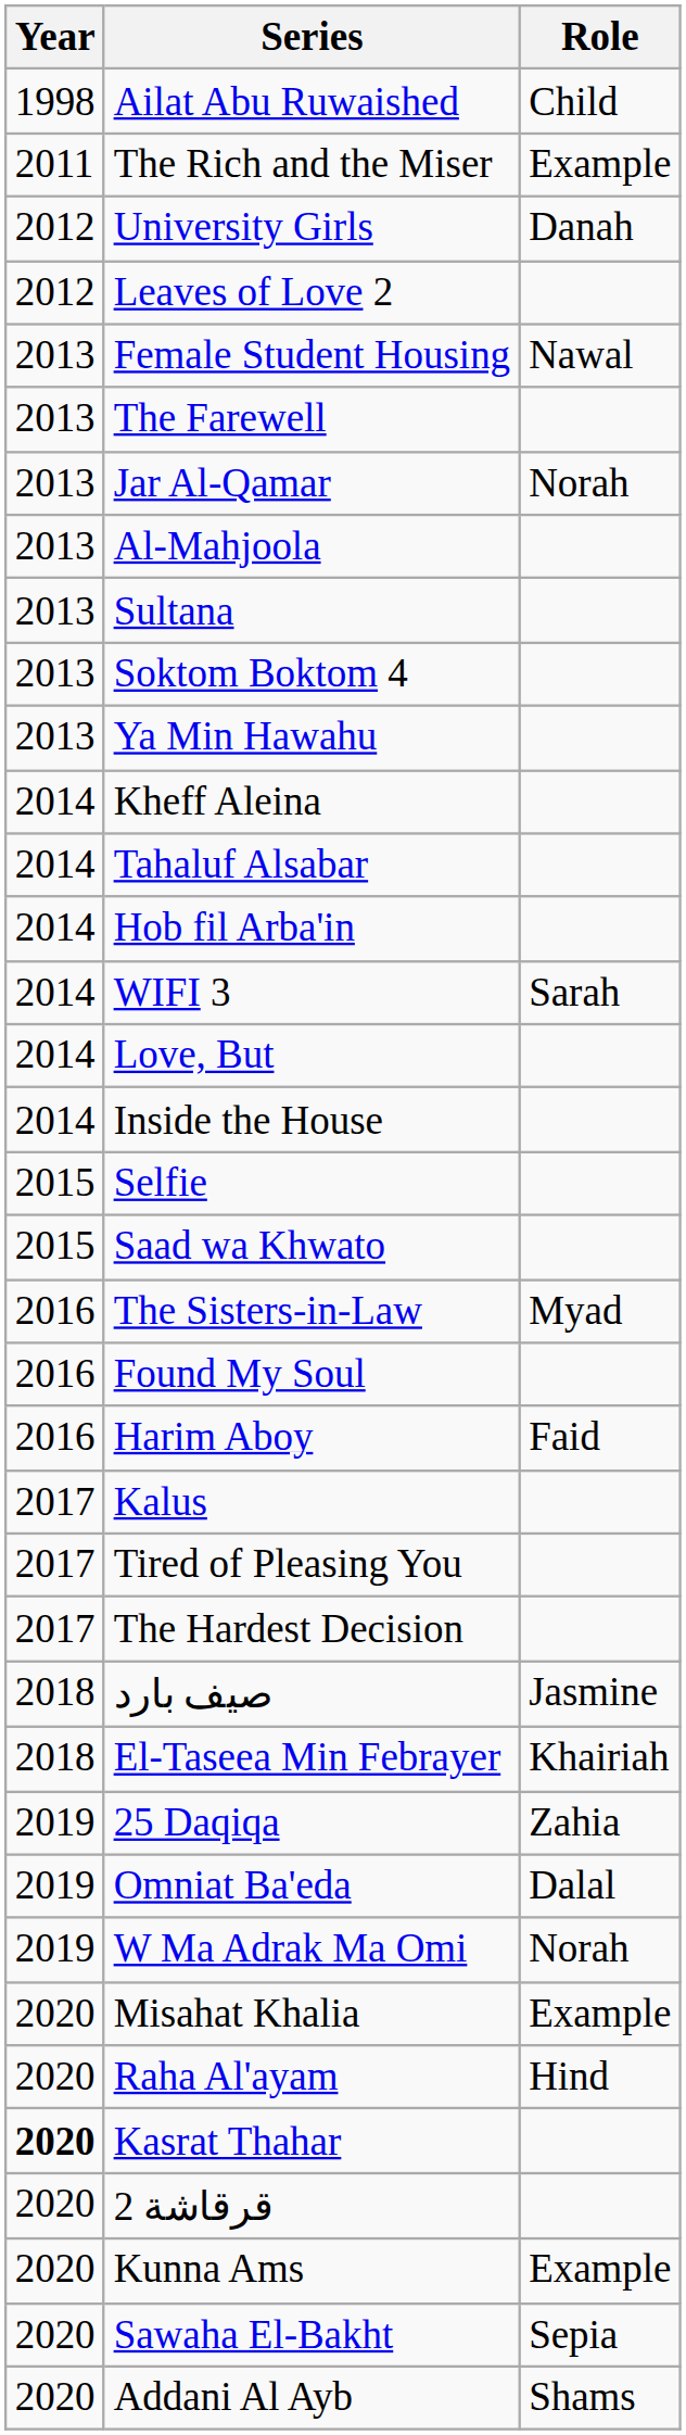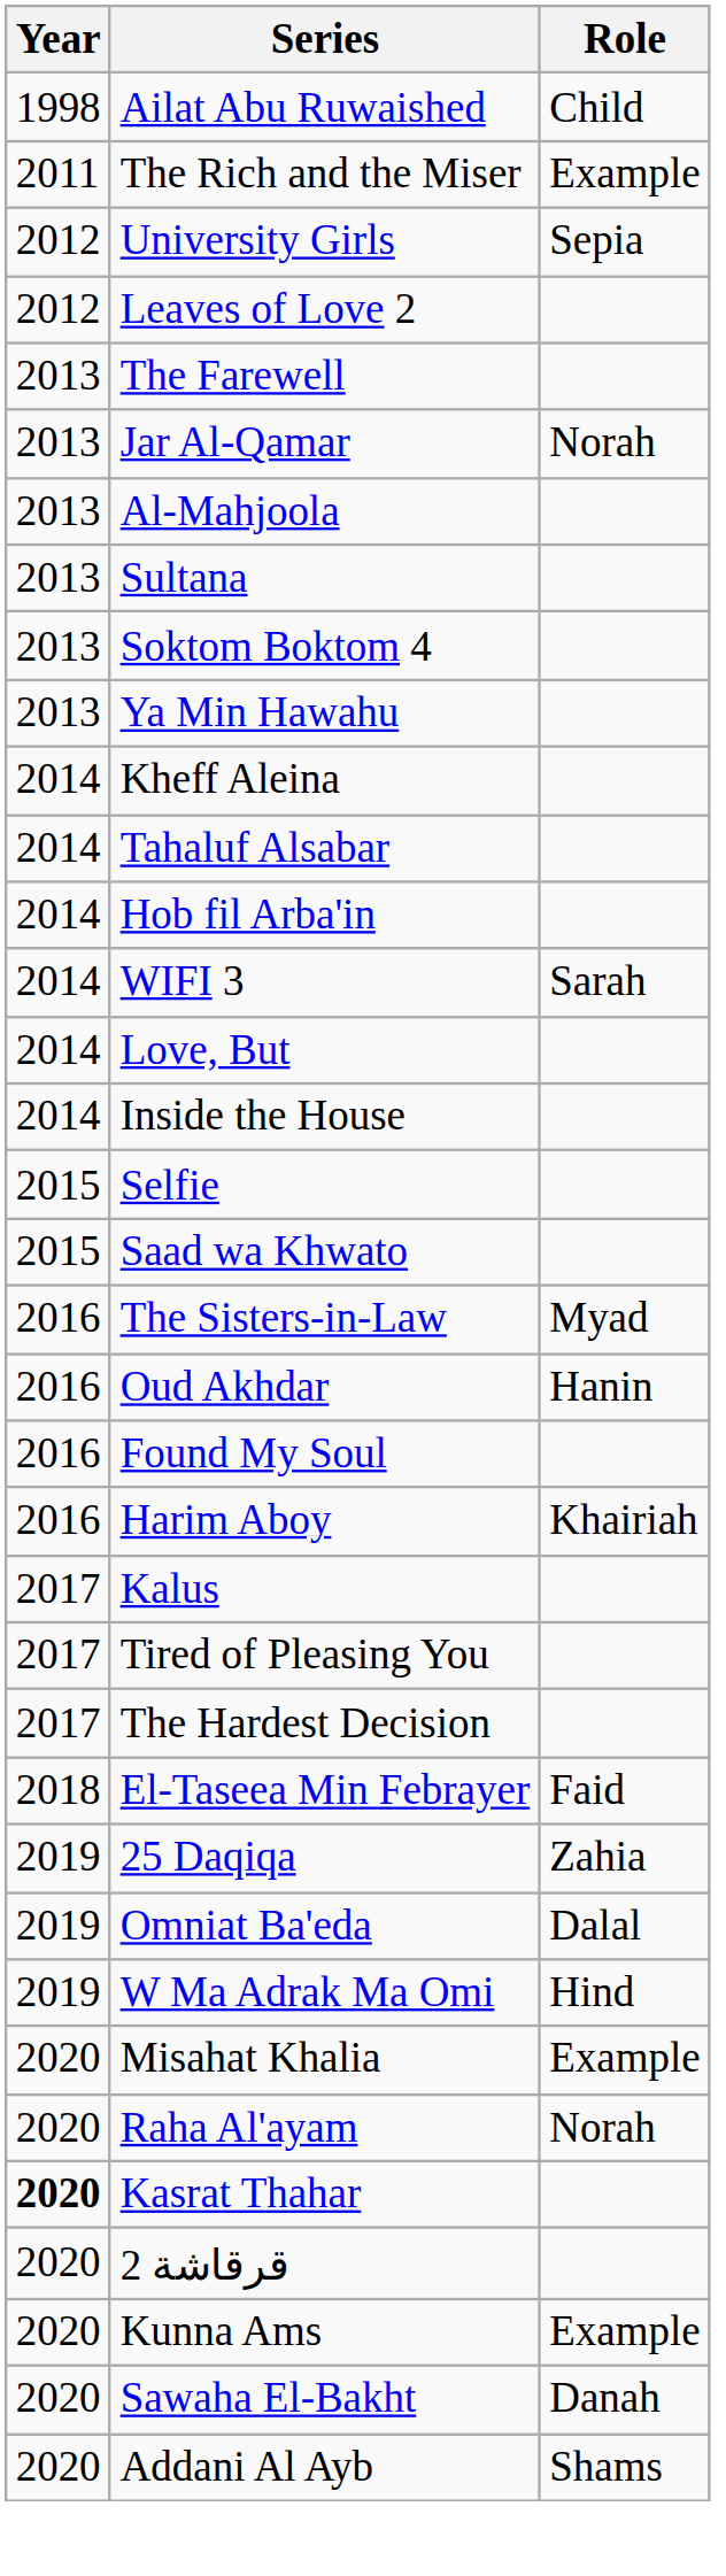 <table class="wikitable">
 <tr>
 <th>Year</th>
 <th>Series</th>
 <th>Role</th>
 </tr>
 <tr>
 <td>1998</td>
 <td><a href='#'>Ailat Abu Ruwaished</a></td>
 <td>Child</td>
 </tr>
 <tr>
 <td>2011</td>
 <td>The Rich and the Miser</td>
 <td>Example</td>
 </tr>
 <tr>
 <td>2012</td>
 <td><a href='#'>University Girls</a></td>
-<td>Danah</td>
+<td>Sepia</td>
 </tr>
 <tr>
 <td>2012</td>
 <td><a href='#'>Leaves of Love</a> 2</td>
 <td></td>
-</tr>
-<tr>
-<td>2013</td>
-<td><a href='#'>Female Student Housing</a></td>
-<td>Nawal</td>
 </tr>
 <tr>
 <td>2013</td>
 <td><a href='#'>The Farewell</a></td>
 <td></td>
 </tr>
 <tr>
 <td>2013</td>
 <td><a href='#'>Jar Al-Qamar</a></td>
 <td>Norah</td>
 </tr>
 <tr>
 <td>2013</td>
 <td><a href='#'>Al-Mahjoola</a></td>
 <td></td>
 </tr>
 <tr>
 <td>2013</td>
 <td><a href='#'>Sultana</a></td>
 <td></td>
 </tr>
 <tr>
 <td>2013</td>
 <td><a href='#'>Soktom Boktom</a> 4</td>
 <td></td>
 </tr>
 <tr>
 <td>2013</td>
 <td><a href='#'>Ya Min Hawahu</a></td>
 <td></td>
 </tr>
 <tr>
 <td>2014</td>
 <td>Kheff Aleina</td>
 <td></td>
 </tr>
 <tr>
 <td>2014</td>
 <td><a href='#'>Tahaluf Alsabar</a></td>
 <td></td>
 </tr>
 <tr>
 <td>2014</td>
 <td><a href='#'>Hob fil Arba'in</a></td>
 <td></td>
 </tr>
 <tr>
 <td>2014</td>
 <td><a href='#'>WIFI</a> 3</td>
 <td>Sarah</td>
 </tr>
 <tr>
 <td>2014</td>
 <td><a href='#'>Love, But</a></td>
 <td></td>
 </tr>
 <tr>
 <td>2014</td>
 <td>Inside the House</td>
 <td></td>
 </tr>
 <tr>
 <td>2015</td>
 <td><a href='#'>Selfie</a></td>
 <td></td>
 </tr>
 <tr>
 <td>2015</td>
 <td><a href='#'>Saad wa Khwato</a></td>
 <td></td>
 </tr>
 <tr>
 <td>2016</td>
 <td><a href='#'>The Sisters-in-Law</a></td>
 <td>Myad</td>
 </tr>
 <tr>
 <td>2016</td>
+<td><a href='#'>Oud Akhdar</a></td>
+<td>Hanin</td>
+</tr>
+<tr>
+<td>2016</td>
 <td><a href='#'>Found My Soul</a></td>
 <td></td>
 </tr>
 <tr>
 <td>2016</td>
 <td><a href='#'>Harim Aboy</a></td>
-<td>Faid</td>
+<td>Khairiah</td>
 </tr>
 <tr>
 <td>2017</td>
 <td><a href='#'>Kalus</a></td>
 <td></td>
 </tr>
 <tr>
 <td>2017</td>
 <td>Tired of Pleasing You</td>
 <td></td>
 </tr>
 <tr>
 <td>2017</td>
 <td>The Hardest Decision</td>
 <td></td>
 </tr>
 <tr>
 <td>2018</td>
-<td>صيف بارد</td>
-<td>Jasmine</td>
-</tr>
-<tr>
-<td>2018</td>
 <td><a href='#'>El-Taseea Min Febrayer</a></td>
-<td>Khairiah</td>
+<td>Faid</td>
 </tr>
 <tr>
 <td>2019</td>
 <td><a href='#'>25 Daqiqa</a></td>
 <td>Zahia</td>
 </tr>
 <tr>
 <td>2019</td>
 <td><a href='#'>Omniat Ba'eda</a></td>
 <td>Dalal</td>
 </tr>
 <tr>
 <td>2019</td>
 <td><a href='#'>W Ma Adrak Ma Omi</a></td>
-<td>Norah</td>
+<td>Hind</td>
 </tr>
 <tr>
 <td>2020</td>
 <td>Misahat Khalia</td>
 <td>Example</td>
 </tr>
 <tr>
 <td>2020</td>
 <td><a href='#'>Raha Al'ayam</a></td>
-<td>Hind</td>
+<td>Norah</td>
 </tr>
 <tr>
 <td><strong>2020</strong></td>
 <td><a href='#'>Kasrat Thahar</a></td>
 <td></td>
 </tr>
 <tr>
 <td>2020</td>
 <td>قرقاشة 2</td>
 <td></td>
 </tr>
 <tr>
 <td>2020</td>
 <td>Kunna Ams</td>
 <td>Example</td>
 </tr>
 <tr>
 <td>2020</td>
 <td><a href='#'>Sawaha El-Bakht</a></td>
-<td>Sepia</td>
+<td>Danah</td>
 </tr>
 <tr>
 <td>2020</td>
 <td>Addani Al Ayb</td>
 <td>Shams</td>
 </tr>
 </table>
